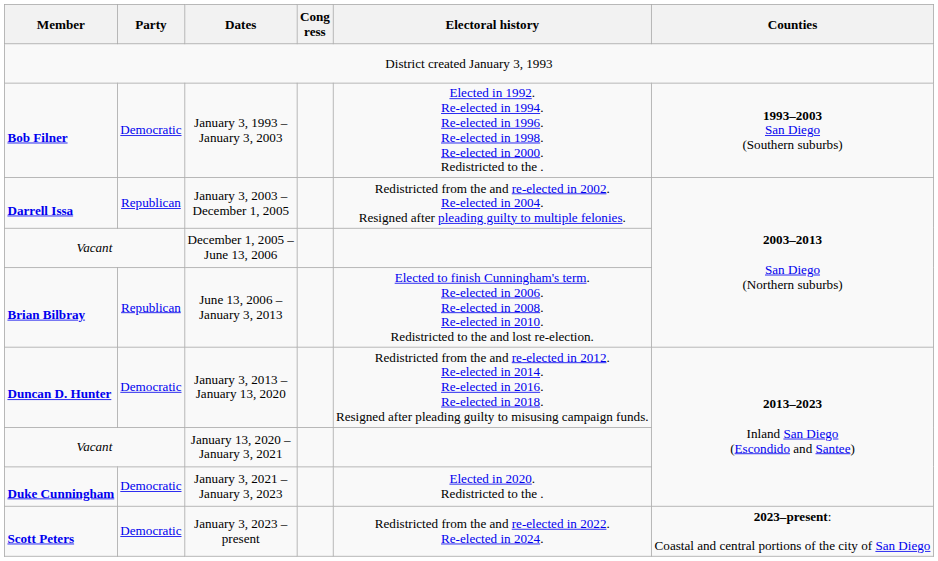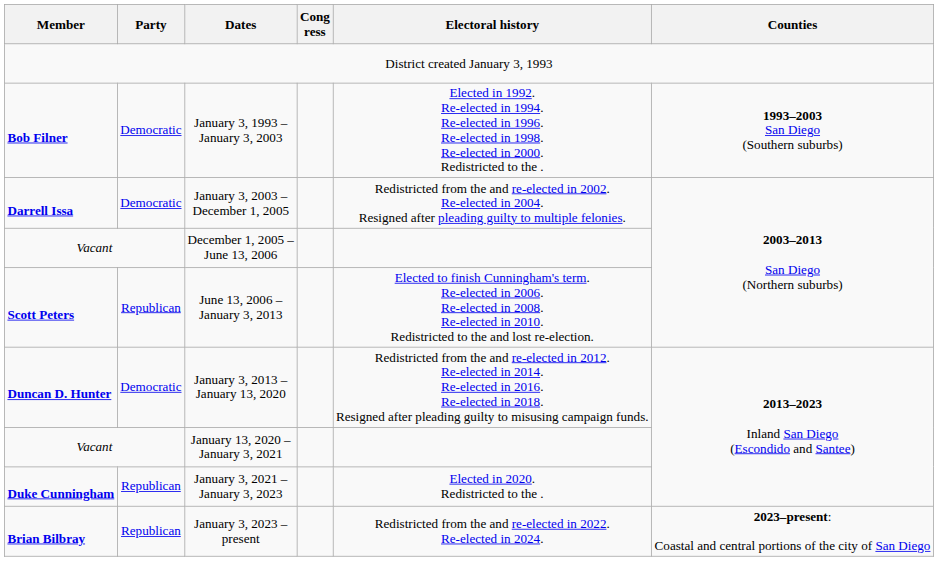 <table class=wikitable style="text-align:center">
 <tr style="height:3em">
 <th>Member</th>
 <th>Party</th>
 <th>Dates</th>
 <th>Cong<br>ress</th>
 <th>Electoral history</th>
 <th>Counties</th>
 </tr>
 <tr style="height:3em">
 <td colspan=6>District created January 3, 1993</td>
 </tr>
 <tr style="height:3em">
 <td align=left><br><strong><a href='#'>Bob Filner</a></strong><br></td>
 <td><a href='#'>Democratic</a></td>
 <td nowrap>January 3, 1993 –<br>January 3, 2003</td>
 <td></td>
 <td><a href='#'>Elected in 1992</a>.<br><a href='#'>Re-elected in 1994</a>.<br><a href='#'>Re-elected in 1996</a>.<br><a href='#'>Re-elected in 1998</a>.<br><a href='#'>Re-elected in 2000</a>.<br>Redistricted to the .</td>
 <td><strong>1993–2003</strong><br><a href='#'>San Diego</a><br>(Southern suburbs)</td>
 </tr>
 <tr style="height:3em">
 <td align=left><br><strong><a href='#'>Darrell Issa</a></strong><br></td>
-<td><a href='#'>Republican</a></td>
+<td><a href='#'>Democratic</a></td>
 <td nowrap>January 3, 2003 –<br>December 1, 2005</td>
 <td></td>
 <td>Redistricted from the  and <a href='#'>re-elected in 2002</a>.<br><a href='#'>Re-elected in 2004</a>.<br>Resigned after <a href='#'>pleading guilty to multiple felonies</a>.</td>
 <td rowspan=3><strong>2003–2013</strong><br><br><a href='#'>San Diego</a><br>(Northern suburbs)</td>
 </tr>
 <tr style="height:3em">
 <td colspan=2><em>Vacant</em></td>
 <td nowrap>December 1, 2005 –<br>June 13, 2006</td>
 <td></td>
 </tr>
 <tr style="height:3em">
-<td align=left><br><strong><a href='#'>Brian Bilbray</a></strong><br></td>
+<td align=left><br><strong><a href='#'>Scott Peters</a></strong><br></td>
 <td><a href='#'>Republican</a></td>
 <td nowrap>June 13, 2006 –<br>January 3, 2013</td>
 <td></td>
 <td><a href='#'>Elected to finish Cunningham's term</a>.<br><a href='#'>Re-elected in 2006</a>.<br><a href='#'>Re-elected in 2008</a>.<br><a href='#'>Re-elected in 2010</a>.<br>Redistricted to the  and lost re-election.</td>
 </tr>
 <tr style="height:3em">
 <td align=left><br><strong><a href='#'>Duncan D. Hunter</a></strong><br></td>
 <td><a href='#'>Democratic</a></td>
 <td nowrap>January 3, 2013 –<br>January 13, 2020</td>
 <td></td>
 <td>Redistricted from the  and <a href='#'>re-elected in 2012</a>.<br><a href='#'>Re-elected in 2014</a>.<br><a href='#'>Re-elected in 2016</a>.<br><a href='#'>Re-elected in 2018</a>.<br>Resigned after pleading guilty to misusing campaign funds.</td>
 <td rowspan=3><strong>2013–2023</strong><br><br>Inland <a href='#'>San Diego</a><br>(<a href='#'>Escondido</a> and <a href='#'>Santee</a>)</td>
 </tr>
 <tr style="height:3em">
 <td colspan=2><em>Vacant</em></td>
 <td nowrap>January 13, 2020 –<br>January 3, 2021</td>
 <td></td>
 </tr>
 <tr style="height:3em">
 <td align=left><br><strong><a href='#'>Duke Cunningham</a></strong><br></td>
-<td><a href='#'>Democratic</a></td>
+<td><a href='#'>Republican</a></td>
 <td nowrap>January 3, 2021 –<br>January 3, 2023</td>
 <td></td>
 <td><a href='#'>Elected in 2020</a>.<br>Redistricted to the .</td>
 </tr>
 <tr style="height:3em">
-<td align=left><br><strong><a href='#'>Scott Peters</a></strong><br></td>
-<td><a href='#'>Democratic</a></td>
+<td align=left><br><strong><a href='#'>Brian Bilbray</a></strong><br></td>
+<td><a href='#'>Republican</a></td>
 <td nowrap>January 3, 2023 –<br>present</td>
 <td></td>
 <td>Redistricted from the  and <a href='#'>re-elected in 2022</a>.<br><a href='#'>Re-elected in 2024</a>.</td>
 <td><strong>2023–present</strong>:<br><br>Coastal and central portions of the city of <a href='#'>San Diego</a></td>
 </tr>
 </table>
